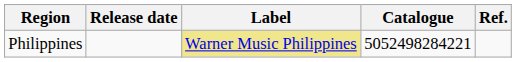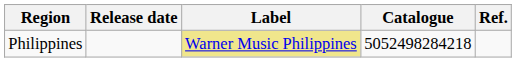 <table class="wikitable">
 <tr>
 <th>Region</th>
 <th>Release date</th>
 <th>Label</th>
 <th>Catalogue</th>
 <th>Ref.</th>
 </tr>
 <tr>
 <td>Philippines</td>
 <td></td>
 <td style="background: khaki;"><a href='#'>Warner Music Philippines</a></td>
-<td>5052498284221</td>
+<td>5052498284218</td>
 <td></td>
 </tr>
 </table>
